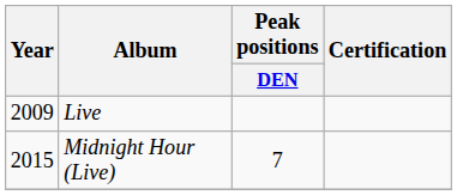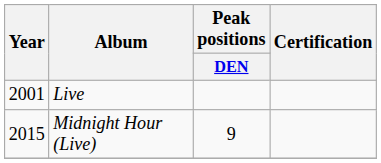 <table class="wikitable">
 <tr>
 <th align="center" rowspan="2" width="10">Year</th>
 <th align="center" rowspan="2" width="120">Album</th>
 <th align="center" colspan="1" width="20">Peak positions</th>
 <th align="center" rowspan="2" width="70">Certification</th>
 </tr>
 <tr>
 <th scope="col" style="width:3em;font-size:90%;"><a href='#'>DEN</a><br></th>
 </tr>
 <tr>
-<td style="text-align:center;">2009</td>
+<td style="text-align:center;">2001</td>
 <td><em>Live</em></td>
 <td style="text-align:center;"></td>
 <td style="text-align:center;"></td>
 </tr>
 <tr>
 <td style="text-align:center;">2015</td>
 <td><em>Midnight Hour (Live)</em></td>
-<td style="text-align:center;">7</td>
+<td style="text-align:center;">9</td>
 <td style="text-align:center;"></td>
 </tr>
 <tr>
 </tr>
 </table>
